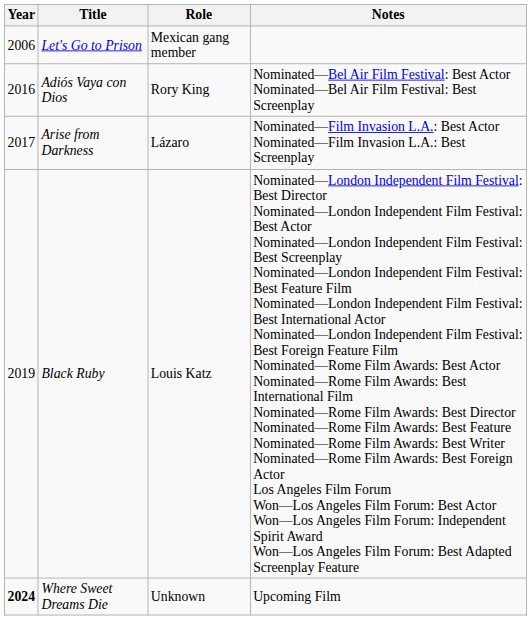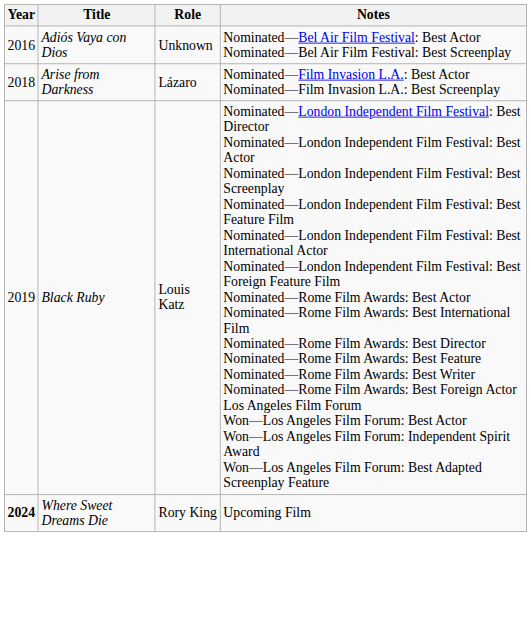 <table class="wikitable sortable">
 <tr>
 <th>Year</th>
 <th>Title</th>
 <th>Role</th>
 <th class="unsortable">Notes</th>
 </tr>
 <tr>
-<td>2006</td>
-<td><em><a href='#'>Let's Go to Prison</a></em></td>
-<td>Mexican gang member</td>
-<td></td>
-</tr>
-<tr>
 <td>2016</td>
 <td><em>Adiós Vaya con Dios</em></td>
-<td>Rory King</td>
+<td>Unknown</td>
 <td>Nominated—<a href='#'>Bel Air Film Festival</a>: Best Actor<br>Nominated—Bel Air Film Festival: Best Screenplay</td>
 </tr>
 <tr>
-<td>2017</td>
+<td>2018</td>
 <td><em>Arise from Darkness</em></td>
 <td>Lázaro</td>
 <td>Nominated—<a href='#'>Film Invasion L.A.</a>: Best Actor<br>Nominated—Film Invasion L.A.: Best Screenplay</td>
 </tr>
 <tr>
 <td>2019</td>
 <td><em>Black Ruby</em></td>
 <td>Louis Katz</td>
 <td>Nominated—<a href='#'>London Independent Film Festival</a>: Best Director<br>Nominated—London Independent Film Festival: Best Actor<br>Nominated—London Independent Film Festival: Best Screenplay<br>Nominated—London Independent Film Festival: Best Feature Film<br>Nominated—London Independent Film Festival: Best International Actor<br>Nominated—London Independent Film Festival: Best Foreign Feature Film<br>Nominated—Rome Film Awards: Best Actor<br>Nominated—Rome Film Awards: Best International Film<br>Nominated—Rome Film Awards: Best Director<br>Nominated—Rome Film Awards: Best Feature<br>Nominated—Rome Film Awards: Best Writer<br>Nominated—Rome Film Awards: Best Foreign Actor<br>Los Angeles Film Forum<br>Won—Los Angeles Film Forum: Best Actor<br>Won—Los Angeles Film Forum: Independent Spirit Award<br>Won—Los Angeles Film Forum: Best Adapted Screenplay Feature</td>
 </tr>
 <tr>
 <td><strong>2024</strong></td>
 <td><em>Where Sweet Dreams Die</em></td>
-<td>Unknown</td>
+<td>Rory King</td>
 <td>Upcoming Film</td>
 </tr>
 </table>
